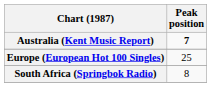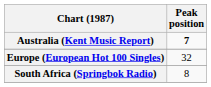 <table class="wikitable sortable plainrowheaders" style="text-align:center">
 <tr>
 <th>Chart (1987)</th>
 <th>Peak<br>position</th>
 </tr>
 <tr>
 <th scope="row">Australia (<a href='#'>Kent Music Report</a>)</th>
 <td><strong>7</strong></td>
 </tr>
 <tr>
 </tr>
 <tr>
 <th scope="row">Europe (<a href='#'>European Hot 100 Singles</a>)</th>
-<td>25</td>
+<td>32</td>
 </tr>
 <tr>
 </tr>
 <tr>
 </tr>
 <tr>
 </tr>
 <tr>
 </tr>
 <tr>
 <th scope="row">South Africa (<a href='#'>Springbok Radio</a>)</th>
 <td>8</td>
 </tr>
 <tr>
 </tr>
 <tr>
 </tr>
 </table>
